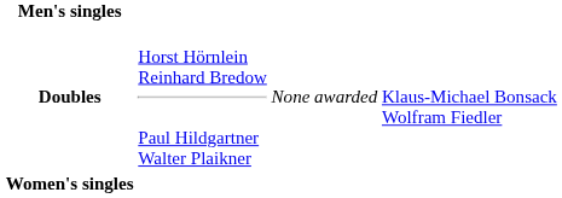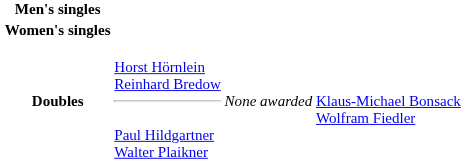 <table>
 <tr>
 <th scope="row">Men's singles <br></th>
+<td></td>
+<td></td>
+<td></td>
+</tr>
+<tr>
+<th scope="row">Women's singles <br></th>
 <td></td>
 <td></td>
 <td></td>
 </tr>
 <tr>
 <th scope="row">Doubles <br></th>
 <td><br> <a href='#'>Horst Hörnlein</a> <br> <a href='#'>Reinhard Bredow</a> <hr> <br> <a href='#'>Paul Hildgartner</a> <br> <a href='#'>Walter Plaikner</a></td>
 <td><em>None awarded</em></td>
 <td><br> <a href='#'>Klaus-Michael Bonsack</a> <br> <a href='#'>Wolfram Fiedler</a></td>
 </tr>
-<tr>
-<th scope="row">Women's singles <br></th>
-<td></td>
-<td></td>
-<td></td>
-</tr>
 </table>
